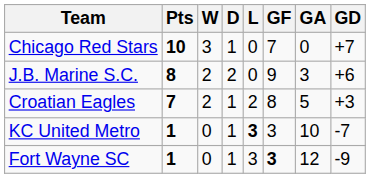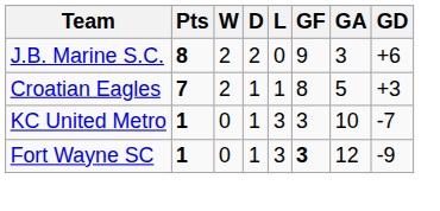 <table class="wikitable">
 <tr>
 <th>Team</th>
 <th>Pts</th>
 <th>W</th>
 <th>D</th>
 <th>L</th>
 <th>GF</th>
 <th>GA</th>
 <th>GD</th>
-</tr>
-<tr>
-<td><a href='#'>Chicago Red Stars</a></td>
-<td><strong>10</strong></td>
-<td>3</td>
-<td>1</td>
-<td>0</td>
-<td>7</td>
-<td>0</td>
-<td>+7</td>
 </tr>
 <tr>
 <td><a href='#'>J.B. Marine S.C.</a></td>
 <td><strong>8</strong></td>
 <td>2</td>
 <td>2</td>
 <td>0</td>
 <td>9</td>
 <td>3</td>
 <td>+6</td>
 </tr>
 <tr>
 <td><a href='#'>Croatian Eagles</a></td>
 <td><strong>7</strong></td>
 <td>2</td>
 <td>1</td>
-<td>2</td>
+<td>1</td>
 <td>8</td>
 <td>5</td>
 <td>+3</td>
 </tr>
 <tr>
 <td><a href='#'>KC United Metro</a></td>
 <td><strong>1</strong></td>
 <td>0</td>
 <td>1</td>
-<td><strong>3</strong></td>
+<td>3</td>
 <td>3</td>
 <td>10</td>
 <td>-7</td>
 </tr>
 <tr>
 <td><a href='#'>Fort Wayne SC</a></td>
 <td><strong>1</strong></td>
 <td>0</td>
 <td>1</td>
 <td>3</td>
 <td><strong>3</strong></td>
 <td>12</td>
 <td>-9</td>
 </tr>
 </table>
